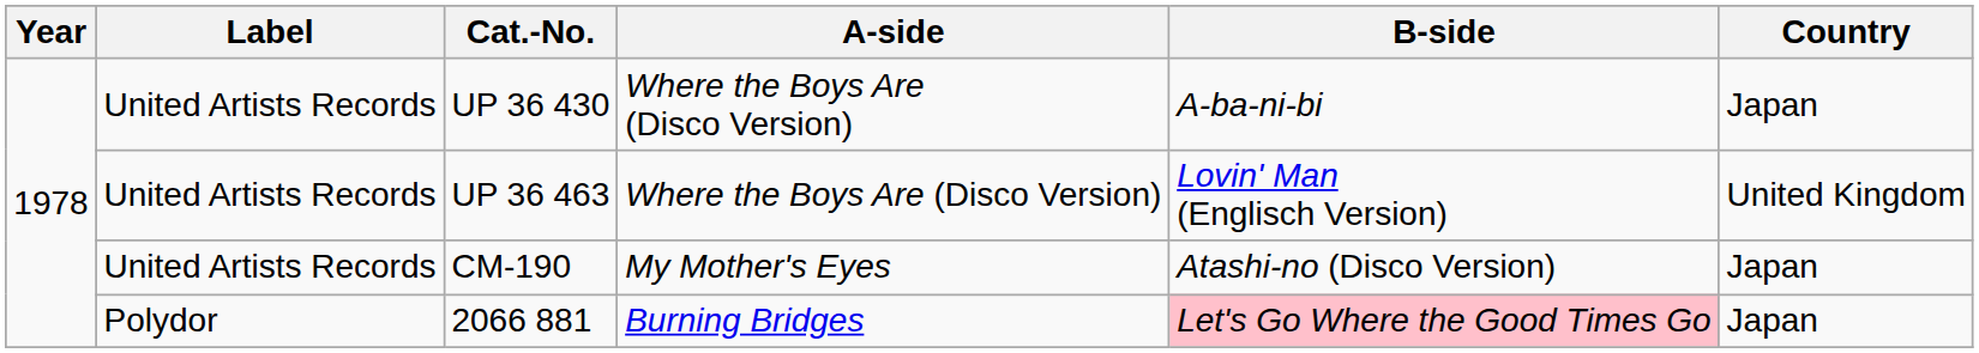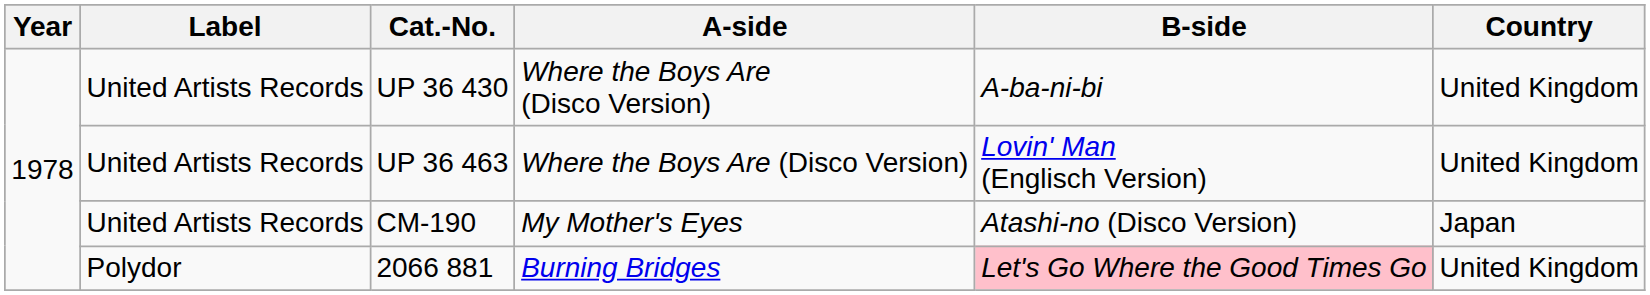 <table class="wikitable">
 <tr>
 <th>Year</th>
 <th>Label</th>
 <th>Cat.-No.</th>
 <th>A-side</th>
 <th>B-side</th>
 <th>Country</th>
 </tr>
 <tr>
 <td rowspan="4">1978</td>
 <td>United Artists Records</td>
 <td>UP 36 430</td>
 <td><em>Where the Boys Are</em><br>(Disco Version)</td>
 <td><em>A-ba-ni-bi</em></td>
-<td>Japan</td>
+<td>United Kingdom</td>
 </tr>
 <tr>
 <td>United Artists Records</td>
 <td>UP 36 463</td>
 <td><em>Where the Boys Are</em> (Disco Version)</td>
 <td><em><a href='#'>Lovin' Man</a></em><br>(Englisch Version)</td>
 <td>United Kingdom</td>
 </tr>
 <tr>
 <td>United Artists Records</td>
 <td>CM-190</td>
 <td><em>My Mother's Eyes</em></td>
 <td><em>Atashi-no</em> (Disco Version)</td>
 <td>Japan</td>
 </tr>
 <tr>
 <td>Polydor</td>
 <td>2066 881</td>
 <td><em><a href='#'>Burning Bridges</a></em></td>
 <td style="background: pink;"><em>Let's Go Where the Good Times Go</em></td>
-<td>Japan</td>
+<td>United Kingdom</td>
 </tr>
 </table>
